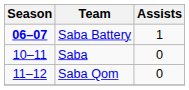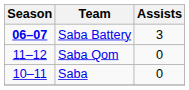 <table class="wikitable" style="text-align: center;">
 <tr>
 <th>Season</th>
 <th>Team</th>
 <th>Assists</th>
 </tr>
 <tr>
 <td><strong><a href='#'>06–07</a></strong></td>
 <td align="left"><a href='#'>Saba Battery</a></td>
-<td>1</td>
+<td>3</td>
+</tr>
+<tr>
+<td><a href='#'>11–12</a></td>
+<td align="left"><a href='#'>Saba Qom</a></td>
+<td>0</td>
 </tr>
 <tr>
 <td><a href='#'>10–11</a></td>
 <td align="left"><a href='#'>Saba</a></td>
 <td>0</td>
 </tr>
 <tr>
-<td><a href='#'>11–12</a></td>
-<td align="left"><a href='#'>Saba Qom</a></td>
-<td>0</td>
-</tr>
-<tr>
 </tr>
 </table>
